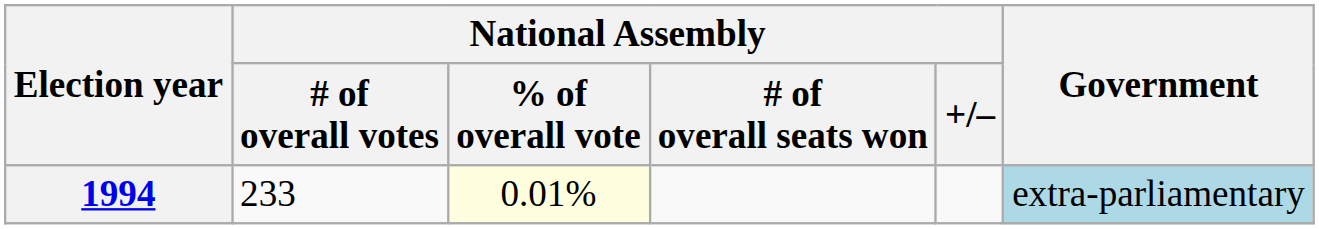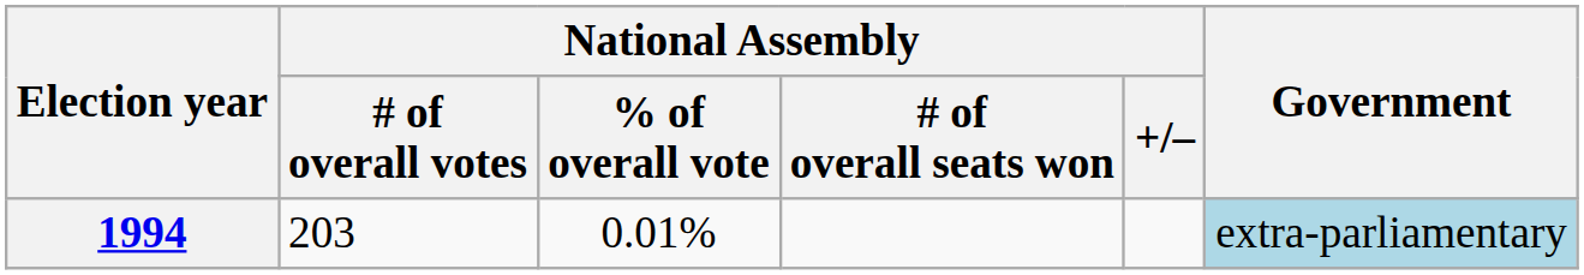 <table class=wikitable>
 <tr>
 <th rowspan=2>Election year</th>
 <th colspan=4>National Assembly</th>
 <th rowspan=2>Government</th>
 </tr>
 <tr>
 <th># of<br>overall votes</th>
 <th>% of<br>overall vote</th>
 <th># of<br>overall seats won</th>
 <th>+/–</th>
 </tr>
 <tr>
 <th><a href='#'>1994</a></th>
-<td>233</td>
-<td style="background: lightyellow; text-align:center;">0.01%</td>
+<td>203</td>
+<td style="text-align:center;">0.01%</td>
 <td></td>
 <td></td>
 <td style="background: lightblue;">extra-parliamentary</td>
 </tr>
 </table>
